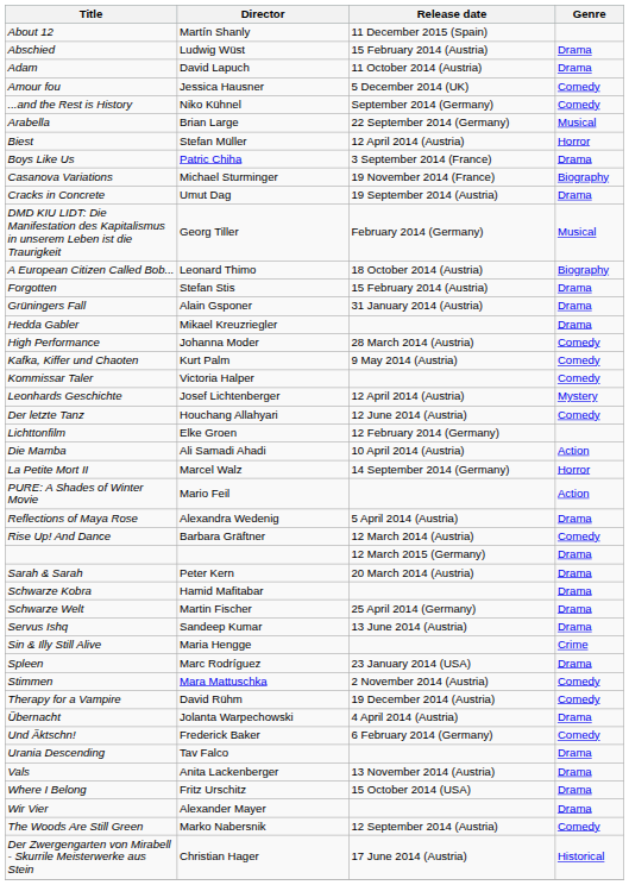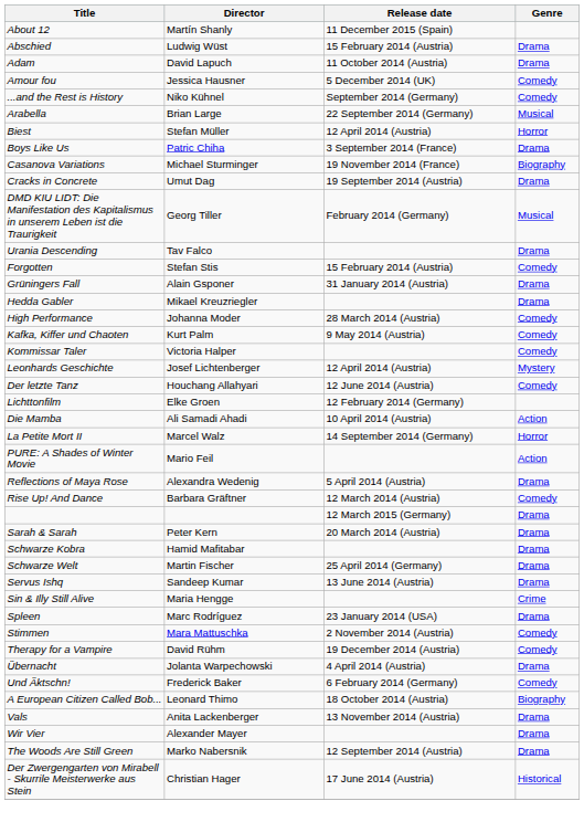 <table class="wikitable">
 <tr style="background:#b0e0e6; text-align:center;">
 <th style="width:25%;">Title</th>
 <th style="width:25%;">Director</th>
 <th style="width:30%;">Release date</th>
 <th style="width:10%;">Genre</th>
 </tr>
 <tr>
 <td><em>About 12</em></td>
 <td>Martín Shanly</td>
 <td>11 December 2015 (Spain)</td>
 <td></td>
 </tr>
 <tr>
 <td><em>Abschied</em></td>
 <td>Ludwig Wüst</td>
 <td>15 February 2014 (Austria)</td>
 <td><a href='#'>Drama</a></td>
 </tr>
 <tr>
 <td><em>Adam</em></td>
 <td>David Lapuch</td>
 <td>11 October 2014 (Austria)</td>
 <td><a href='#'>Drama</a></td>
 </tr>
 <tr>
 <td><em>Amour fou</em></td>
 <td>Jessica Hausner</td>
 <td>5 December 2014 (UK)</td>
 <td><a href='#'>Comedy</a></td>
 </tr>
 <tr>
 <td><em>...and the Rest is History</em></td>
 <td>Niko Kühnel</td>
 <td>September 2014 (Germany)</td>
 <td><a href='#'>Comedy</a></td>
 </tr>
 <tr>
 <td><em>Arabella</em></td>
 <td>Brian Large</td>
 <td>22 September 2014 (Germany)</td>
 <td><a href='#'>Musical</a></td>
 </tr>
 <tr>
 <td><em>Biest</em></td>
 <td>Stefan Müller</td>
 <td>12 April 2014 (Austria)</td>
 <td><a href='#'>Horror</a></td>
 </tr>
 <tr>
 <td><em>Boys Like Us</em></td>
 <td><a href='#'>Patric Chiha</a></td>
 <td>3 September 2014 (France)</td>
 <td><a href='#'>Drama</a></td>
 </tr>
 <tr>
 <td><em>Casanova Variations</em></td>
 <td>Michael Sturminger</td>
 <td>19 November 2014 (France)</td>
 <td><a href='#'>Biography</a></td>
 </tr>
 <tr>
 <td><em>Cracks in Concrete</em></td>
 <td>Umut Dag</td>
 <td>19 September 2014 (Austria)</td>
 <td><a href='#'>Drama</a></td>
 </tr>
 <tr>
 <td><em>DMD KIU LIDT: Die Manifestation des Kapitalismus in unserem Leben ist die Traurigkeit</em></td>
 <td>Georg Tiller</td>
 <td>February 2014 (Germany)</td>
 <td><a href='#'>Musical</a></td>
 </tr>
 <tr>
-<td><em>A European Citizen Called Bob...</em></td>
-<td>Leonard Thimo</td>
-<td>18 October 2014 (Austria)</td>
-<td><a href='#'>Biography</a></td>
+<td><em>Urania Descending</em></td>
+<td>Tav Falco</td>
+<td></td>
+<td><a href='#'>Drama</a></td>
 </tr>
 <tr>
 <td><em>Forgotten</em></td>
 <td>Stefan Stis</td>
 <td>15 February 2014 (Austria)</td>
-<td><a href='#'>Drama</a></td>
+<td><a href='#'>Comedy</a></td>
 </tr>
 <tr>
 <td><em>Grüningers Fall</em></td>
 <td>Alain Gsponer</td>
 <td>31 January 2014 (Austria)</td>
 <td><a href='#'>Drama</a></td>
 </tr>
 <tr>
 <td><em>Hedda Gabler</em></td>
 <td>Mikael Kreuzriegler</td>
 <td></td>
 <td><a href='#'>Drama</a></td>
 </tr>
 <tr>
 <td><em>High Performance</em></td>
 <td>Johanna Moder</td>
 <td>28 March 2014 (Austria)</td>
 <td><a href='#'>Comedy</a></td>
 </tr>
 <tr>
 <td><em>Kafka, Kiffer und Chaoten</em></td>
 <td>Kurt Palm</td>
 <td>9 May 2014 (Austria)</td>
 <td><a href='#'>Comedy</a></td>
 </tr>
 <tr>
 <td><em>Kommissar Taler</em></td>
 <td>Victoria Halper</td>
 <td></td>
 <td><a href='#'>Comedy</a></td>
 </tr>
 <tr>
 <td><em>Leonhards Geschichte</em></td>
 <td>Josef Lichtenberger</td>
 <td>12 April 2014 (Austria)</td>
 <td><a href='#'>Mystery</a></td>
 </tr>
 <tr>
 <td><em>Der letzte Tanz</em></td>
 <td>Houchang Allahyari</td>
 <td>12 June 2014 (Austria)</td>
 <td><a href='#'>Comedy</a></td>
 </tr>
 <tr>
 <td><em>Lichttonfilm</em></td>
 <td>Elke Groen</td>
 <td>12 February 2014 (Germany)</td>
 <td></td>
 </tr>
 <tr>
 <td><em>Die Mamba</em></td>
 <td>Ali Samadi Ahadi</td>
 <td>10 April 2014 (Austria)</td>
 <td><a href='#'>Action</a></td>
 </tr>
 <tr>
 <td><em>La Petite Mort II</em></td>
 <td>Marcel Walz</td>
 <td>14 September 2014 (Germany)</td>
 <td><a href='#'>Horror</a></td>
 </tr>
 <tr>
 <td><em>PURE: A Shades of Winter Movie</em></td>
 <td>Mario Feil</td>
 <td></td>
 <td><a href='#'>Action</a></td>
 </tr>
 <tr>
 <td><em>Reflections of Maya Rose</em></td>
 <td>Alexandra Wedenig</td>
 <td>5 April 2014 (Austria)</td>
 <td><a href='#'>Drama</a></td>
 </tr>
 <tr>
 <td><em>Rise Up! And Dance</em></td>
 <td>Barbara Gräftner</td>
 <td>12 March 2014 (Austria)</td>
 <td><a href='#'>Comedy</a></td>
 </tr>
 <tr>
 <td><em></em></td>
 <td></td>
 <td>12 March 2015 (Germany)</td>
 <td><a href='#'>Drama</a></td>
 </tr>
 <tr>
 <td><em>Sarah & Sarah</em></td>
 <td>Peter Kern</td>
 <td>20 March 2014 (Austria)</td>
 <td><a href='#'>Drama</a></td>
 </tr>
 <tr>
 <td><em>Schwarze Kobra</em></td>
 <td>Hamid Mafitabar</td>
 <td></td>
 <td><a href='#'>Drama</a></td>
 </tr>
 <tr>
 <td><em>Schwarze Welt</em></td>
 <td>Martin Fischer</td>
 <td>25 April 2014 (Germany)</td>
 <td><a href='#'>Drama</a></td>
 </tr>
 <tr>
 <td><em>Servus Ishq</em></td>
 <td>Sandeep Kumar</td>
 <td>13 June 2014 (Austria)</td>
 <td><a href='#'>Drama</a></td>
 </tr>
 <tr>
 <td><em>Sin & Illy Still Alive</em></td>
 <td>Maria Hengge</td>
 <td></td>
 <td><a href='#'>Crime</a></td>
 </tr>
 <tr>
 <td><em>Spleen</em></td>
 <td>Marc Rodríguez</td>
 <td>23 January 2014 (USA)</td>
 <td><a href='#'>Drama</a></td>
 </tr>
 <tr>
 <td><em>Stimmen</em></td>
 <td><a href='#'>Mara Mattuschka</a></td>
 <td>2 November 2014 (Austria)</td>
 <td><a href='#'>Comedy</a></td>
 </tr>
 <tr>
 <td><em>Therapy for a Vampire</em></td>
 <td>David Rühm</td>
 <td>19 December 2014 (Austria)</td>
 <td><a href='#'>Comedy</a></td>
 </tr>
 <tr>
 <td><em>Übernacht</em></td>
 <td>Jolanta Warpechowski</td>
 <td>4 April 2014 (Austria)</td>
 <td><a href='#'>Drama</a></td>
 </tr>
 <tr>
 <td><em>Und Äktschn!</em></td>
 <td>Frederick Baker</td>
 <td>6 February 2014 (Germany)</td>
 <td><a href='#'>Comedy</a></td>
 </tr>
 <tr>
-<td><em>Urania Descending</em></td>
-<td>Tav Falco</td>
-<td></td>
-<td><a href='#'>Drama</a></td>
+<td><em>A European Citizen Called Bob...</em></td>
+<td>Leonard Thimo</td>
+<td>18 October 2014 (Austria)</td>
+<td><a href='#'>Biography</a></td>
 </tr>
 <tr>
 <td><em>Vals</em></td>
 <td>Anita Lackenberger</td>
 <td>13 November 2014 (Austria)</td>
-<td><a href='#'>Drama</a></td>
-</tr>
-<tr>
-<td><em>Where I Belong</em></td>
-<td>Fritz Urschitz</td>
-<td>15 October 2014 (USA)</td>
 <td><a href='#'>Drama</a></td>
 </tr>
 <tr>
 <td><em>Wir Vier</em></td>
 <td>Alexander Mayer</td>
 <td></td>
 <td><a href='#'>Drama</a></td>
 </tr>
 <tr>
 <td><em>The Woods Are Still Green</em></td>
 <td>Marko Nabersnik</td>
 <td>12 September 2014 (Austria)</td>
-<td><a href='#'>Comedy</a></td>
+<td><a href='#'>Drama</a></td>
 </tr>
 <tr>
 <td><em>Der Zwergengarten von Mirabell - Skurrile Meisterwerke aus Stein</em></td>
 <td>Christian Hager</td>
 <td>17 June 2014 (Austria)</td>
 <td><a href='#'>Historical</a></td>
 </tr>
 <tr>
 </tr>
 </table>
